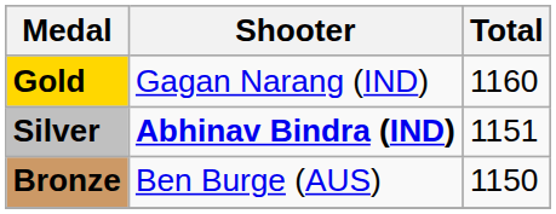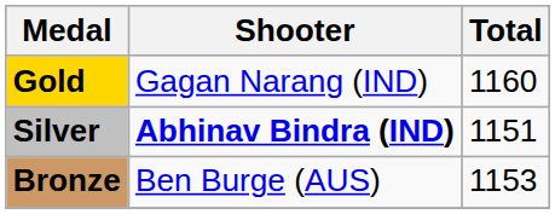 <table class="wikitable">
 <tr>
 <th>Medal</th>
 <th>Shooter</th>
 <th>Total</th>
 </tr>
 <tr>
 <td rowspan="1" bgcolor="gold"><strong>Gold</strong></td>
 <td> <a href='#'>Gagan Narang</a> (<a href='#'>IND</a>)</td>
 <td>1160</td>
 </tr>
 <tr>
 <td rowspan="1" bgcolor="silver"><strong>Silver</strong></td>
 <td><strong> <a href='#'>Abhinav Bindra</a> (<a href='#'>IND</a>)</strong></td>
 <td>1151</td>
 </tr>
 <tr>
 <td rowspan="1" bgcolor="cc9966"><strong>Bronze</strong></td>
 <td> <a href='#'>Ben Burge</a> (<a href='#'>AUS</a>)</td>
-<td>1150</td>
+<td>1153</td>
 </tr>
 <tr>
 </tr>
 </table>
